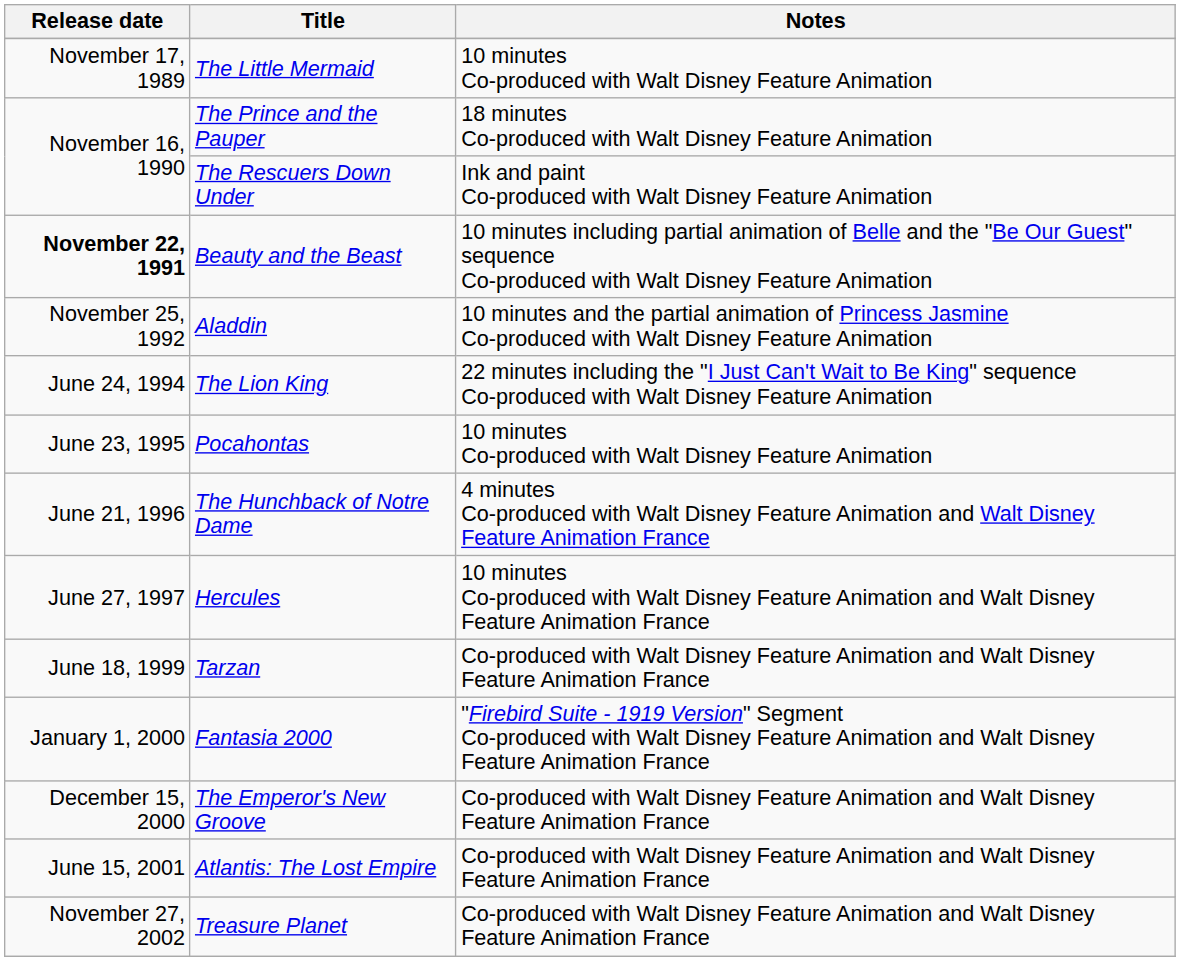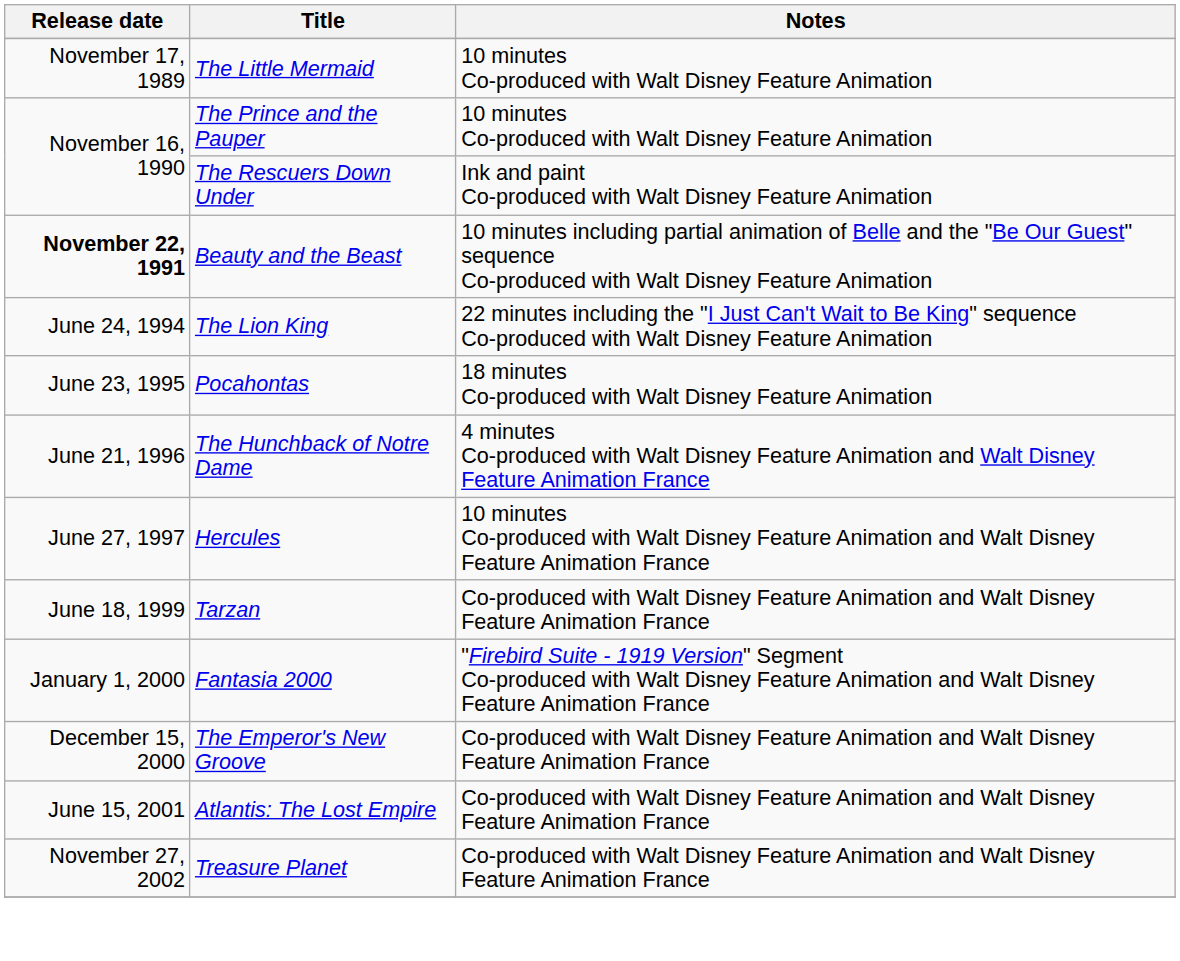 <table class="wikitable sortable">
 <tr>
 <th>Release date</th>
 <th>Title</th>
 <th>Notes</th>
 </tr>
 <tr>
 </tr>
 <tr>
 <td style="text-align:right;">November 17, 1989</td>
 <td><em><a href='#'>The Little Mermaid</a></em></td>
 <td>10 minutes<br>Co-produced with Walt Disney Feature Animation</td>
 </tr>
 <tr>
 <td style="text-align:right;" rowspan="2">November 16, 1990</td>
 <td><em><a href='#'>The Prince and the Pauper</a></em></td>
-<td>18 minutes<br> Co-produced with Walt Disney Feature Animation</td>
+<td>10 minutes<br>Co-produced with Walt Disney Feature Animation</td>
 </tr>
 <tr>
 <td><em><a href='#'>The Rescuers Down Under</a></em></td>
 <td>Ink and paint<br>Co-produced with Walt Disney Feature Animation</td>
 </tr>
 <tr>
 <td style="text-align:right;"><strong>November 22, 1991</strong></td>
 <td><em><a href='#'>Beauty and the Beast</a></em></td>
 <td>10 minutes including partial animation of <a href='#'>Belle</a> and the "<a href='#'>Be Our Guest</a>" sequence<br> Co-produced with Walt Disney Feature Animation</td>
 </tr>
 <tr>
-<td style="text-align:right;">November 25, 1992</td>
-<td><em><a href='#'>Aladdin</a></em></td>
-<td>10 minutes and the partial animation of <a href='#'>Princess Jasmine</a><br> Co-produced with Walt Disney Feature Animation</td>
-</tr>
-<tr>
 <td style="text-align:right;">June 24, 1994</td>
 <td><em><a href='#'>The Lion King</a></em></td>
 <td>22 minutes including the "<a href='#'>I Just Can't Wait to Be King</a>" sequence<br> Co-produced with Walt Disney Feature Animation</td>
 </tr>
 <tr>
 <td style="text-align:right;">June 23, 1995</td>
 <td><em><a href='#'>Pocahontas</a></em></td>
-<td>10 minutes<br>Co-produced with Walt Disney Feature Animation</td>
+<td>18 minutes<br> Co-produced with Walt Disney Feature Animation</td>
 </tr>
 <tr>
 <td style="text-align:right;">June 21, 1996</td>
 <td><em><a href='#'>The Hunchback of Notre Dame</a></em></td>
 <td>4 minutes<br>Co-produced with Walt Disney Feature Animation and <a href='#'>Walt Disney Feature Animation France</a></td>
 </tr>
 <tr>
 <td style="text-align:right;">June 27, 1997</td>
 <td><em><a href='#'>Hercules</a></em></td>
 <td>10 minutes<br>Co-produced with Walt Disney Feature Animation and Walt Disney Feature Animation France</td>
 </tr>
 <tr>
 <td style="text-align:right;">June 18, 1999</td>
 <td><em><a href='#'>Tarzan</a></em></td>
 <td>Co-produced with Walt Disney Feature Animation and Walt Disney Feature Animation France</td>
 </tr>
 <tr>
 <td style="text-align:right;">January 1, 2000</td>
 <td><em><a href='#'>Fantasia 2000</a></em></td>
 <td>"<em><a href='#'>Firebird Suite - 1919 Version</a></em>" Segment<br>Co-produced with Walt Disney Feature Animation and Walt Disney Feature Animation France</td>
 </tr>
 <tr>
 <td style="text-align:right;">December 15, 2000</td>
 <td><em><a href='#'>The Emperor's New Groove</a></em></td>
 <td>Co-produced with Walt Disney Feature Animation and Walt Disney Feature Animation France</td>
 </tr>
 <tr>
 <td style="text-align:right;">June 15, 2001</td>
 <td><em><a href='#'>Atlantis: The Lost Empire</a></em></td>
 <td>Co-produced with Walt Disney Feature Animation and Walt Disney Feature Animation France</td>
 </tr>
 <tr>
 <td style="text-align:right;">November 27, 2002</td>
 <td><em><a href='#'>Treasure Planet</a></em></td>
 <td>Co-produced with Walt Disney Feature Animation and Walt Disney Feature Animation France</td>
 </tr>
 <tr>
 </tr>
 </table>
